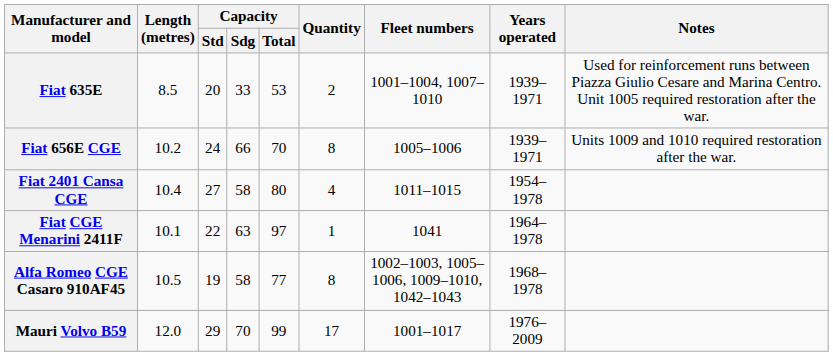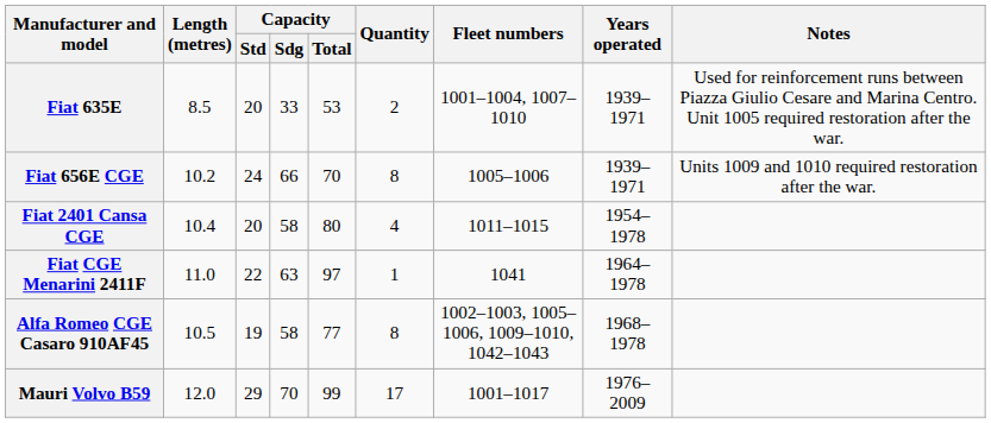 <table class="wikitable" style="text-align:center;">
 <tr>
 <th rowspan="2" scope="col">Manufacturer and model</th>
 <th rowspan="2" scope="col">Length<br>(metres)</th>
 <th colspan="3" scope="col">Capacity</th>
 <th rowspan="2" scope="col">Quantity</th>
 <th rowspan="2">Fleet numbers</th>
 <th rowspan="2" scope="col">Years operated</th>
 <th rowspan="2">Notes</th>
 </tr>
 <tr>
 <th scope="col"><abbr>Std</abbr></th>
 <th scope="col"><abbr>Sdg</abbr></th>
 <th scope="col">Total</th>
 </tr>
 <tr>
 <th><a href='#'>Fiat</a> 635E</th>
 <td>8.5</td>
 <td>20</td>
 <td>33</td>
 <td>53</td>
 <td>2</td>
 <td>1001–1004, 1007–1010</td>
 <td>1939–1971</td>
 <td>Used for reinforcement runs between Piazza Giulio Cesare and Marina Centro. Unit 1005 required restoration after the war.</td>
 </tr>
 <tr>
 <th scope="row"><a href='#'>Fiat</a> 656E <a href='#'>CGE</a></th>
 <td>10.2</td>
 <td>24</td>
 <td>66</td>
 <td>70</td>
 <td>8</td>
 <td>1005–1006</td>
 <td>1939–1971</td>
 <td>Units 1009 and 1010 required restoration after the war.</td>
 </tr>
 <tr>
 <th><a href='#'>Fiat 2401 Cansa</a> <a href='#'>CGE</a></th>
 <td>10.4</td>
-<td>27</td>
+<td>20</td>
 <td>58</td>
 <td>80</td>
 <td>4</td>
 <td>1011–1015</td>
 <td>1954–1978</td>
 <td></td>
 </tr>
 <tr>
 <th><a href='#'>Fiat</a> <a href='#'>CGE</a> <a href='#'>Menarini</a> 2411F</th>
-<td>10.1</td>
+<td>11.0</td>
 <td>22</td>
 <td>63</td>
 <td>97</td>
 <td>1</td>
 <td>1041</td>
 <td>1964–1978</td>
 <td></td>
 </tr>
 <tr>
 <th><a href='#'>Alfa Romeo</a> <a href='#'>CGE</a> Casaro 910AF45</th>
 <td>10.5</td>
 <td>19</td>
 <td>58</td>
 <td>77</td>
 <td>8</td>
 <td>1002–1003, 1005–1006, 1009–1010, 1042–1043</td>
 <td>1968–1978</td>
 <td></td>
 </tr>
 <tr>
 <th>Mauri <a href='#'>Volvo B59</a></th>
 <td>12.0</td>
 <td>29</td>
 <td>70</td>
 <td>99</td>
 <td>17</td>
 <td>1001–1017</td>
 <td>1976–2009</td>
 <td></td>
 </tr>
 </table>
